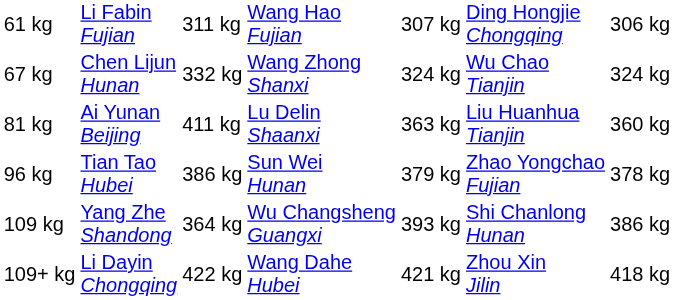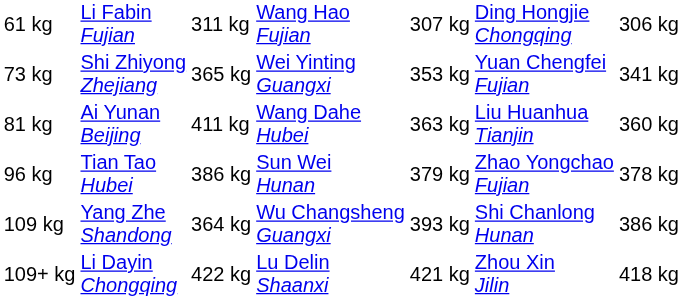 <table>
 <tr>
 <td>61 kg</td>
 <td><a href='#'>Li Fabin</a><br><em><a href='#'>Fujian</a></em></td>
 <td>311 kg</td>
 <td><a href='#'>Wang Hao</a><br><em><a href='#'>Fujian</a></em></td>
 <td>307 kg</td>
 <td><a href='#'>Ding Hongjie</a><br><em><a href='#'>Chongqing</a></em></td>
 <td>306 kg</td>
 </tr>
 <tr>
-<td>67 kg</td>
-<td><a href='#'>Chen Lijun</a><br><em><a href='#'>Hunan</a></em></td>
-<td>332 kg</td>
-<td><a href='#'>Wang Zhong</a><br><em><a href='#'>Shanxi</a></em></td>
-<td>324 kg</td>
-<td><a href='#'>Wu Chao</a><br><em><a href='#'>Tianjin</a></em></td>
-<td>324 kg</td>
+<td>73 kg</td>
+<td><a href='#'>Shi Zhiyong</a><br><em><a href='#'>Zhejiang</a></em></td>
+<td>365 kg</td>
+<td><a href='#'>Wei Yinting</a><br><em><a href='#'>Guangxi</a></em></td>
+<td>353 kg</td>
+<td><a href='#'>Yuan Chengfei</a><br><em><a href='#'>Fujian</a></em></td>
+<td>341 kg</td>
 </tr>
 <tr>
 <td>81 kg</td>
 <td><a href='#'>Ai Yunan</a><br><em><a href='#'>Beijing</a></em></td>
 <td>411 kg</td>
-<td><a href='#'>Lu Delin</a><br><em><a href='#'>Shaanxi</a></em></td>
+<td><a href='#'>Wang Dahe</a><br><em><a href='#'>Hubei</a></em></td>
 <td>363 kg</td>
 <td><a href='#'>Liu Huanhua</a><br><em><a href='#'>Tianjin</a></em></td>
 <td>360 kg</td>
 </tr>
 <tr>
 <td>96 kg</td>
 <td><a href='#'>Tian Tao</a><br><em><a href='#'>Hubei</a></em></td>
 <td>386 kg</td>
 <td><a href='#'>Sun Wei</a><br><em><a href='#'>Hunan</a></em></td>
 <td>379 kg</td>
 <td><a href='#'>Zhao Yongchao</a><br><em><a href='#'>Fujian</a></em></td>
 <td>378 kg</td>
 </tr>
 <tr>
 <td>109 kg</td>
 <td><a href='#'>Yang Zhe</a><br><em><a href='#'>Shandong</a></em></td>
 <td>364 kg</td>
 <td><a href='#'>Wu Changsheng</a><br><em><a href='#'>Guangxi</a></em></td>
 <td>393 kg</td>
 <td><a href='#'>Shi Chanlong</a><br><em><a href='#'>Hunan</a></em></td>
 <td>386 kg</td>
 </tr>
 <tr>
 <td>109+ kg</td>
 <td><a href='#'>Li Dayin</a><br><em><a href='#'>Chongqing</a></em></td>
 <td>422 kg</td>
-<td><a href='#'>Wang Dahe</a><br><em><a href='#'>Hubei</a></em></td>
+<td><a href='#'>Lu Delin</a><br><em><a href='#'>Shaanxi</a></em></td>
 <td>421 kg</td>
 <td><a href='#'>Zhou Xin</a><br><em><a href='#'>Jilin</a></em></td>
 <td>418 kg</td>
 </tr>
 </table>
